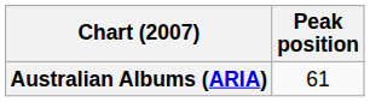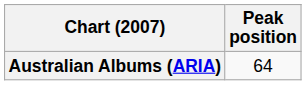 <table class="wikitable plainrowheaders" style="text-align:center;">
 <tr>
 <th scope="col">Chart (2007)</th>
 <th scope="col">Peak<br>position</th>
 </tr>
 <tr>
 <th scope="row">Australian Albums (<a href='#'>ARIA</a>)</th>
-<td>61</td>
+<td>64</td>
 </tr>
 </table>
